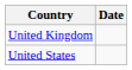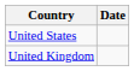 <table class="wikitable">
 <tr>
 <th>Country</th>
 <th>Date</th>
 </tr>
 <tr>
+<td><a href='#'>United States</a></td>
+<td></td>
+</tr>
+<tr>
 <td><a href='#'>United Kingdom</a></td>
 <td></td>
 </tr>
-<tr>
-<td><a href='#'>United States</a></td>
-<td></td>
-</tr>
 </table>
